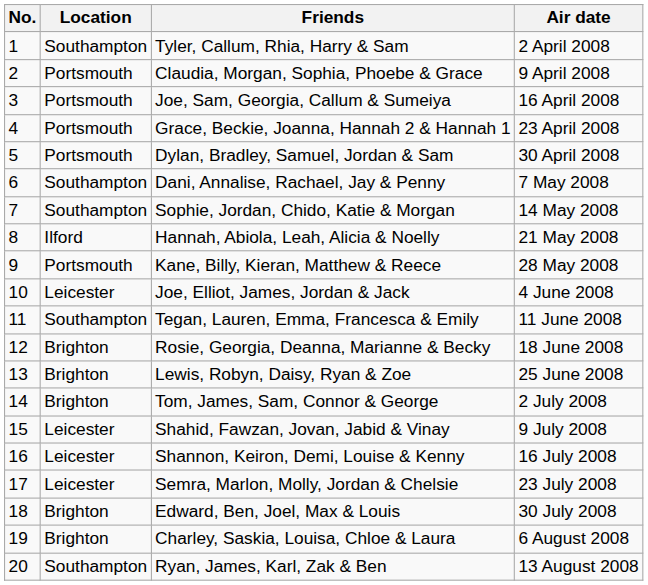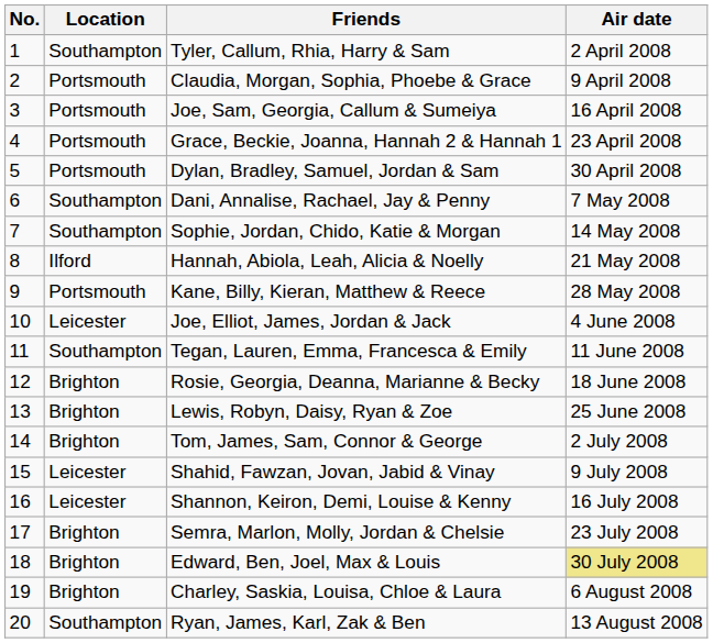 <table class="wikitable">
 <tr>
 <th>No.</th>
 <th>Location</th>
 <th>Friends</th>
 <th>Air date</th>
 </tr>
 <tr>
 <td>1</td>
 <td>Southampton</td>
 <td>Tyler, Callum, Rhia, Harry & Sam</td>
 <td>2 April 2008</td>
 </tr>
 <tr>
 <td>2</td>
 <td>Portsmouth</td>
 <td>Claudia, Morgan, Sophia, Phoebe & Grace</td>
 <td>9 April 2008</td>
 </tr>
 <tr>
 <td>3</td>
 <td>Portsmouth</td>
 <td>Joe, Sam, Georgia, Callum & Sumeiya</td>
 <td>16 April 2008</td>
 </tr>
 <tr>
 <td>4</td>
 <td>Portsmouth</td>
 <td>Grace, Beckie, Joanna, Hannah 2 & Hannah 1</td>
 <td>23 April 2008</td>
 </tr>
 <tr>
 <td>5</td>
 <td>Portsmouth</td>
 <td>Dylan, Bradley, Samuel, Jordan & Sam</td>
 <td>30 April 2008</td>
 </tr>
 <tr>
 <td>6</td>
 <td>Southampton</td>
 <td>Dani, Annalise, Rachael, Jay & Penny</td>
 <td>7 May 2008</td>
 </tr>
 <tr>
 <td>7</td>
 <td>Southampton</td>
 <td>Sophie, Jordan, Chido, Katie & Morgan</td>
 <td>14 May 2008</td>
 </tr>
 <tr>
 <td>8</td>
 <td>Ilford</td>
 <td>Hannah, Abiola, Leah, Alicia & Noelly</td>
 <td>21 May 2008</td>
 </tr>
 <tr>
 <td>9</td>
 <td>Portsmouth</td>
 <td>Kane, Billy, Kieran, Matthew & Reece</td>
 <td>28 May 2008</td>
 </tr>
 <tr>
 <td>10</td>
 <td>Leicester</td>
 <td>Joe, Elliot, James, Jordan & Jack</td>
 <td>4 June 2008</td>
 </tr>
 <tr>
 <td>11</td>
 <td>Southampton</td>
 <td>Tegan, Lauren, Emma, Francesca & Emily</td>
 <td>11 June 2008</td>
 </tr>
 <tr>
 <td>12</td>
 <td>Brighton</td>
 <td>Rosie, Georgia, Deanna, Marianne & Becky</td>
 <td>18 June 2008</td>
 </tr>
 <tr>
 <td>13</td>
 <td>Brighton</td>
 <td>Lewis, Robyn, Daisy, Ryan & Zoe</td>
 <td>25 June 2008</td>
 </tr>
 <tr>
 <td>14</td>
 <td>Brighton</td>
 <td>Tom, James, Sam, Connor & George</td>
 <td>2 July 2008</td>
 </tr>
 <tr>
 <td>15</td>
 <td>Leicester</td>
 <td>Shahid, Fawzan, Jovan, Jabid & Vinay</td>
 <td>9 July 2008</td>
 </tr>
 <tr>
 <td>16</td>
 <td>Leicester</td>
 <td>Shannon, Keiron, Demi, Louise & Kenny</td>
 <td>16 July 2008</td>
 </tr>
 <tr>
 <td>17</td>
-<td>Leicester</td>
+<td>Brighton</td>
 <td>Semra, Marlon, Molly, Jordan & Chelsie</td>
 <td>23 July 2008</td>
 </tr>
 <tr>
 <td>18</td>
 <td>Brighton</td>
 <td>Edward, Ben, Joel, Max & Louis</td>
-<td>30 July 2008</td>
+<td style="background: khaki;">30 July 2008</td>
 </tr>
 <tr>
 <td>19</td>
 <td>Brighton</td>
 <td>Charley, Saskia, Louisa, Chloe & Laura</td>
 <td>6 August 2008</td>
 </tr>
 <tr>
 <td>20</td>
 <td>Southampton</td>
 <td>Ryan, James, Karl, Zak & Ben</td>
 <td>13 August 2008</td>
 </tr>
 </table>
